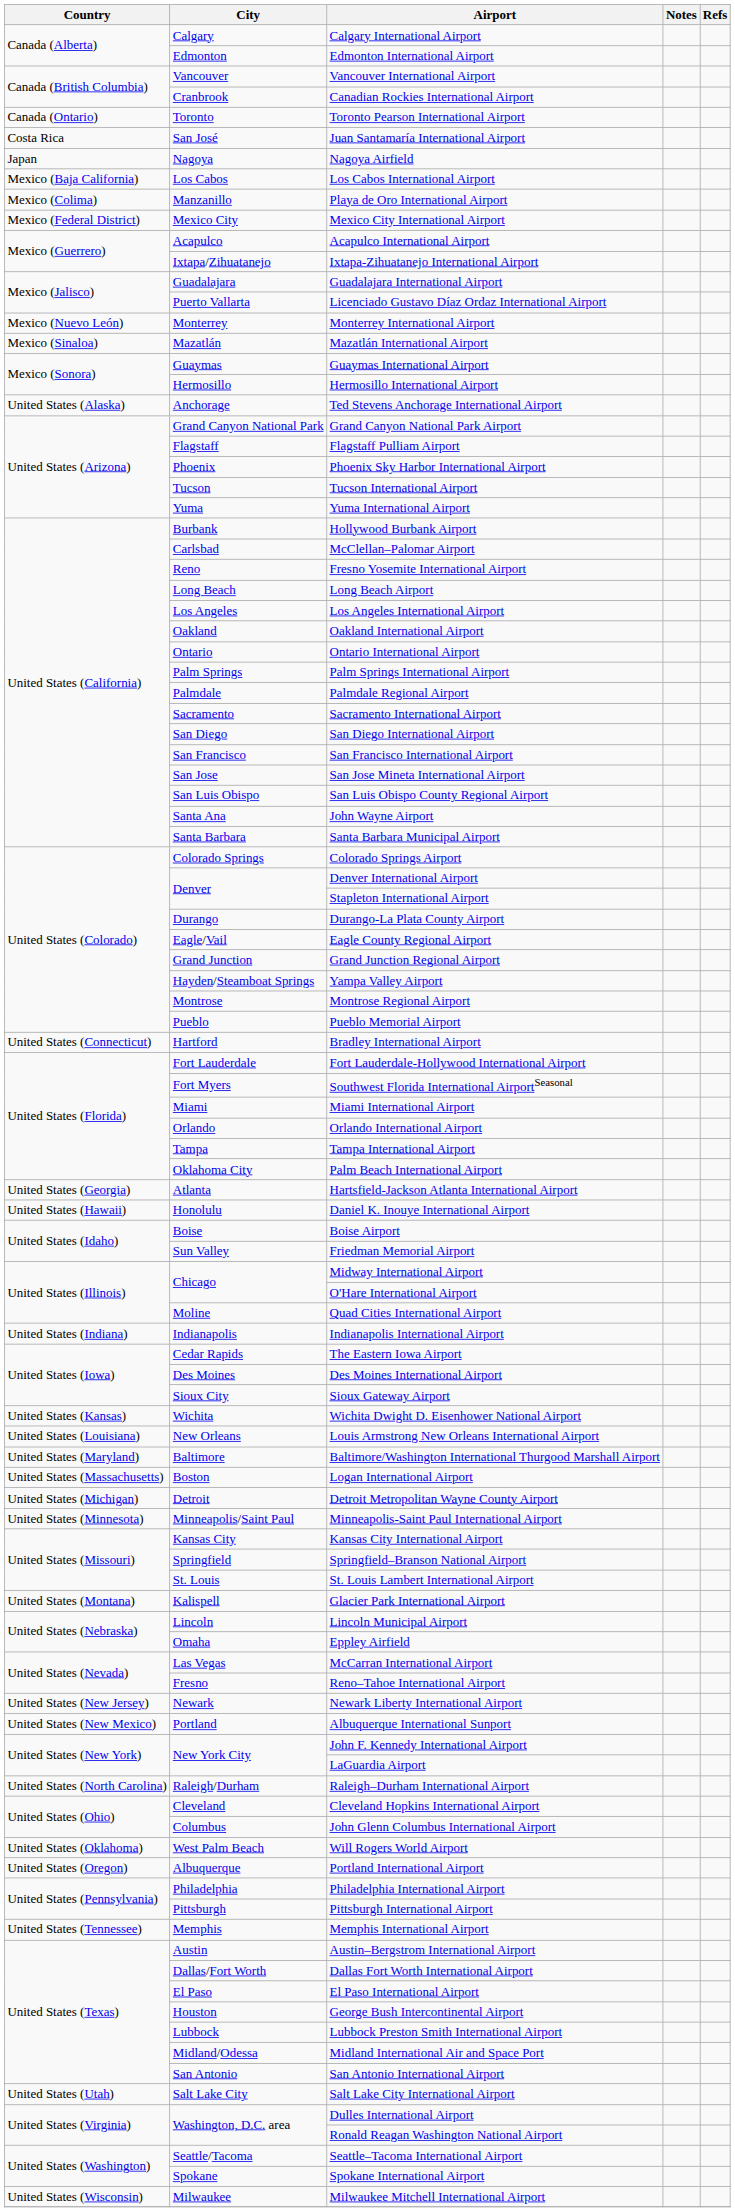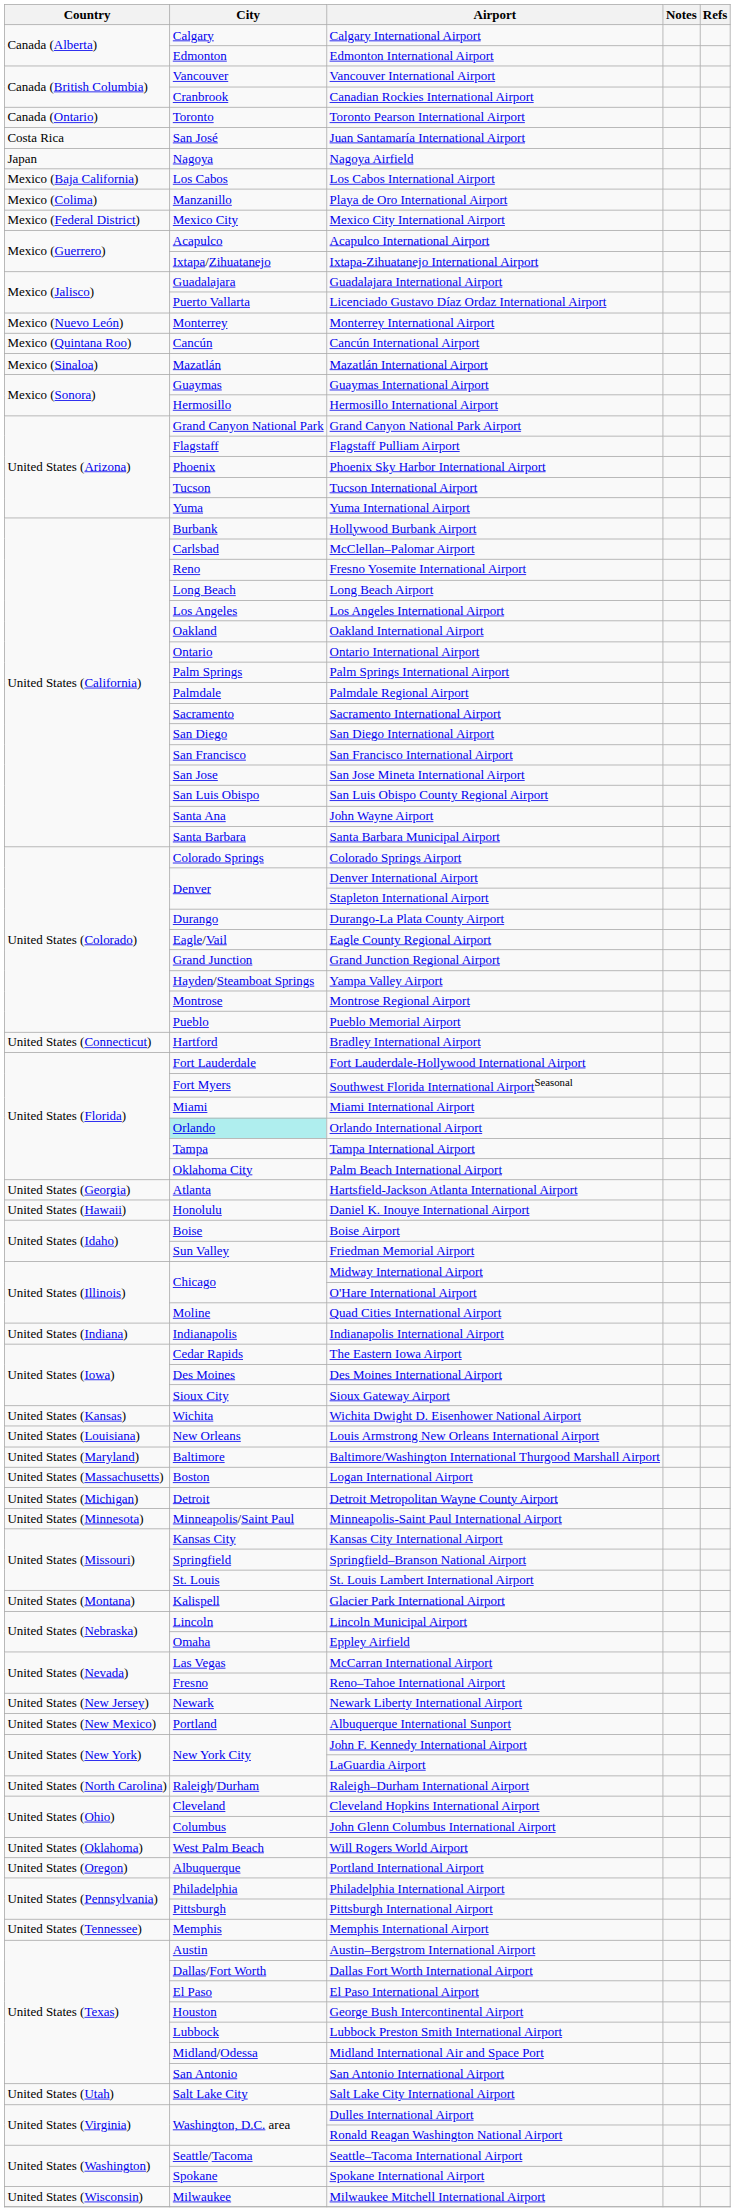 <table class="wikitable sortable">
 <tr>
 <th>Country</th>
 <th>City</th>
 <th>Airport</th>
 <th>Notes</th>
 <th>Refs</th>
 </tr>
 <tr>
 <td rowspan="2">Canada (<a href='#'>Alberta</a>)</td>
 <td><a href='#'>Calgary</a></td>
 <td><a href='#'>Calgary International Airport</a></td>
 <td></td>
 <td></td>
 </tr>
 <tr>
 <td><a href='#'>Edmonton</a></td>
 <td><a href='#'>Edmonton International Airport</a></td>
 <td></td>
 <td></td>
 </tr>
 <tr>
 <td rowspan="2">Canada (<a href='#'>British Columbia</a>)</td>
 <td><a href='#'>Vancouver</a></td>
 <td><a href='#'>Vancouver International Airport</a></td>
 <td></td>
 <td></td>
 </tr>
 <tr>
 <td><a href='#'>Cranbrook</a></td>
 <td><a href='#'>Canadian Rockies International Airport</a></td>
 <td></td>
 <td></td>
 </tr>
 <tr>
 <td>Canada (<a href='#'>Ontario</a>)</td>
 <td><a href='#'>Toronto</a></td>
 <td><a href='#'>Toronto Pearson International Airport</a></td>
 <td></td>
 <td></td>
 </tr>
 <tr>
 <td>Costa Rica</td>
 <td><a href='#'>San José</a></td>
 <td><a href='#'>Juan Santamaría International Airport</a></td>
 <td></td>
 <td></td>
 </tr>
 <tr>
 <td>Japan</td>
 <td><a href='#'>Nagoya</a></td>
 <td><a href='#'>Nagoya Airfield</a></td>
 <td></td>
 <td></td>
 </tr>
 <tr>
 <td>Mexico (<a href='#'>Baja California</a>)</td>
 <td><a href='#'>Los Cabos</a></td>
 <td><a href='#'>Los Cabos International Airport</a></td>
 <td></td>
 <td></td>
 </tr>
 <tr>
 <td>Mexico (<a href='#'>Colima</a>)</td>
 <td><a href='#'>Manzanillo</a></td>
 <td><a href='#'>Playa de Oro International Airport</a></td>
 <td></td>
 <td></td>
 </tr>
 <tr>
 <td>Mexico (<a href='#'>Federal District</a>)</td>
 <td><a href='#'>Mexico City</a></td>
 <td><a href='#'>Mexico City International Airport</a></td>
 <td></td>
 <td></td>
 </tr>
 <tr>
 <td rowspan="2">Mexico (<a href='#'>Guerrero</a>)</td>
 <td><a href='#'>Acapulco</a></td>
 <td><a href='#'>Acapulco International Airport</a></td>
 <td></td>
 <td></td>
 </tr>
 <tr>
 <td><a href='#'>Ixtapa</a>/<a href='#'>Zihuatanejo</a></td>
 <td><a href='#'>Ixtapa-Zihuatanejo International Airport</a></td>
 <td></td>
 <td></td>
 </tr>
 <tr>
 <td rowspan="2">Mexico (<a href='#'>Jalisco</a>)</td>
 <td><a href='#'>Guadalajara</a></td>
 <td><a href='#'>Guadalajara International Airport</a></td>
 <td></td>
 <td></td>
 </tr>
 <tr>
 <td><a href='#'>Puerto Vallarta</a></td>
 <td><a href='#'>Licenciado Gustavo Díaz Ordaz International Airport</a></td>
 <td></td>
 <td></td>
 </tr>
 <tr>
 <td>Mexico (<a href='#'>Nuevo León</a>)</td>
 <td><a href='#'>Monterrey</a></td>
 <td><a href='#'>Monterrey International Airport</a></td>
 <td></td>
 <td></td>
 </tr>
 <tr>
+<td>Mexico (<a href='#'>Quintana Roo</a>)</td>
+<td><a href='#'>Cancún</a></td>
+<td><a href='#'>Cancún International Airport</a></td>
+<td></td>
+<td></td>
+</tr>
+<tr>
 <td>Mexico (<a href='#'>Sinaloa</a>)</td>
 <td><a href='#'>Mazatlán</a></td>
 <td><a href='#'>Mazatlán International Airport</a></td>
 <td></td>
 <td></td>
 </tr>
 <tr>
 <td rowspan="2">Mexico (<a href='#'>Sonora</a>)</td>
 <td><a href='#'>Guaymas</a></td>
 <td><a href='#'>Guaymas International Airport</a></td>
 <td></td>
 <td></td>
 </tr>
 <tr>
 <td><a href='#'>Hermosillo</a></td>
 <td><a href='#'>Hermosillo International Airport</a></td>
-<td></td>
-<td></td>
-</tr>
-<tr>
-<td>United States (<a href='#'>Alaska</a>)</td>
-<td><a href='#'>Anchorage</a></td>
-<td><a href='#'>Ted Stevens Anchorage International Airport</a></td>
 <td></td>
 <td></td>
 </tr>
 <tr>
 <td rowspan="5">United States (<a href='#'>Arizona</a>)</td>
 <td><a href='#'>Grand Canyon National Park</a></td>
 <td><a href='#'>Grand Canyon National Park Airport</a></td>
 <td></td>
 <td></td>
 </tr>
 <tr>
 <td><a href='#'>Flagstaff</a></td>
 <td><a href='#'>Flagstaff Pulliam Airport</a></td>
 <td></td>
 <td></td>
 </tr>
 <tr>
 <td><a href='#'>Phoenix</a></td>
 <td><a href='#'>Phoenix Sky Harbor International Airport</a></td>
 <td></td>
 <td></td>
 </tr>
 <tr>
 <td><a href='#'>Tucson</a></td>
 <td><a href='#'>Tucson International Airport</a></td>
 <td></td>
 <td></td>
 </tr>
 <tr>
 <td><a href='#'>Yuma</a></td>
 <td><a href='#'>Yuma International Airport</a></td>
 <td></td>
 <td></td>
 </tr>
 <tr>
 <td rowspan="16">United States (<a href='#'>California</a>)</td>
 <td><a href='#'>Burbank</a></td>
 <td><a href='#'>Hollywood Burbank Airport</a></td>
 <td></td>
 <td></td>
 </tr>
 <tr>
 <td><a href='#'>Carlsbad</a></td>
 <td><a href='#'>McClellan–Palomar Airport</a></td>
 <td></td>
 <td></td>
 </tr>
 <tr>
 <td><a href='#'>Reno</a></td>
 <td><a href='#'>Fresno Yosemite International Airport</a></td>
 <td></td>
 <td></td>
 </tr>
 <tr>
 <td><a href='#'>Long Beach</a></td>
 <td><a href='#'>Long Beach Airport</a></td>
 <td></td>
 <td></td>
 </tr>
 <tr>
 <td><a href='#'>Los Angeles</a></td>
 <td><a href='#'>Los Angeles International Airport</a></td>
 <td></td>
 <td></td>
 </tr>
 <tr>
 <td><a href='#'>Oakland</a></td>
 <td><a href='#'>Oakland International Airport</a></td>
 <td></td>
 <td></td>
 </tr>
 <tr>
 <td><a href='#'>Ontario</a></td>
 <td><a href='#'>Ontario International Airport</a></td>
 <td></td>
 <td></td>
 </tr>
 <tr>
 <td><a href='#'>Palm Springs</a></td>
 <td><a href='#'>Palm Springs International Airport</a></td>
 <td></td>
 <td></td>
 </tr>
 <tr>
 <td><a href='#'>Palmdale</a></td>
 <td><a href='#'>Palmdale Regional Airport</a></td>
 <td></td>
 <td></td>
 </tr>
 <tr>
 <td><a href='#'>Sacramento</a></td>
 <td><a href='#'>Sacramento International Airport</a></td>
 <td></td>
 <td></td>
 </tr>
 <tr>
 <td><a href='#'>San Diego</a></td>
 <td><a href='#'>San Diego International Airport</a></td>
 <td></td>
 <td></td>
 </tr>
 <tr>
 <td><a href='#'>San Francisco</a></td>
 <td><a href='#'>San Francisco International Airport</a></td>
 <td></td>
 <td></td>
 </tr>
 <tr>
 <td><a href='#'>San Jose</a></td>
 <td><a href='#'>San Jose Mineta International Airport</a></td>
 <td></td>
 <td></td>
 </tr>
 <tr>
 <td><a href='#'>San Luis Obispo</a></td>
 <td><a href='#'>San Luis Obispo County Regional Airport</a></td>
 <td></td>
 <td></td>
 </tr>
 <tr>
 <td><a href='#'>Santa Ana</a></td>
 <td><a href='#'>John Wayne Airport</a></td>
 <td></td>
 <td></td>
 </tr>
 <tr>
 <td><a href='#'>Santa Barbara</a></td>
 <td><a href='#'>Santa Barbara Municipal Airport</a></td>
 <td></td>
 <td></td>
 </tr>
 <tr>
 <td rowspan="9">United States (<a href='#'>Colorado</a>)</td>
 <td><a href='#'>Colorado Springs</a></td>
 <td><a href='#'>Colorado Springs Airport</a></td>
 <td></td>
 <td></td>
 </tr>
 <tr>
 <td rowspan="2"><a href='#'>Denver</a></td>
 <td><a href='#'>Denver International Airport</a></td>
 <td></td>
 <td></td>
 </tr>
 <tr>
 <td><a href='#'>Stapleton International Airport</a></td>
 <td></td>
 <td></td>
 </tr>
 <tr>
 <td><a href='#'>Durango</a></td>
 <td><a href='#'>Durango-La Plata County Airport</a></td>
 <td></td>
 <td></td>
 </tr>
 <tr>
 <td><a href='#'>Eagle</a>/<a href='#'>Vail</a></td>
 <td><a href='#'>Eagle County Regional Airport</a></td>
 <td></td>
 <td></td>
 </tr>
 <tr>
 <td><a href='#'>Grand Junction</a></td>
 <td><a href='#'>Grand Junction Regional Airport</a></td>
 <td></td>
 <td></td>
 </tr>
 <tr>
 <td><a href='#'>Hayden</a>/<a href='#'>Steamboat Springs</a></td>
 <td><a href='#'>Yampa Valley Airport</a></td>
 <td></td>
 <td></td>
 </tr>
 <tr>
 <td><a href='#'>Montrose</a></td>
 <td><a href='#'>Montrose Regional Airport</a></td>
 <td></td>
 <td></td>
 </tr>
 <tr>
 <td><a href='#'>Pueblo</a></td>
 <td><a href='#'>Pueblo Memorial Airport</a></td>
 <td></td>
 <td></td>
 </tr>
 <tr>
 <td>United States (<a href='#'>Connecticut</a>)</td>
 <td><a href='#'>Hartford</a></td>
 <td><a href='#'>Bradley International Airport</a></td>
 <td></td>
 <td></td>
 </tr>
 <tr>
 <td rowspan="6">United States (<a href='#'>Florida</a>)</td>
 <td><a href='#'>Fort Lauderdale</a></td>
 <td><a href='#'>Fort Lauderdale-Hollywood International Airport</a></td>
 <td></td>
 <td></td>
 </tr>
 <tr>
 <td><a href='#'>Fort Myers</a></td>
 <td><a href='#'>Southwest Florida International Airport</a><sup>Seasonal</sup></td>
 <td></td>
 <td></td>
 </tr>
 <tr>
 <td><a href='#'>Miami</a></td>
 <td><a href='#'>Miami International Airport</a></td>
 <td></td>
 <td></td>
 </tr>
 <tr>
-<td><a href='#'>Orlando</a></td>
+<td style="background: paleturquoise;"><a href='#'>Orlando</a></td>
 <td><a href='#'>Orlando International Airport</a></td>
 <td></td>
 <td></td>
 </tr>
 <tr>
 <td><a href='#'>Tampa</a></td>
 <td><a href='#'>Tampa International Airport</a></td>
 <td></td>
 <td></td>
 </tr>
 <tr>
 <td><a href='#'>Oklahoma City</a></td>
 <td><a href='#'>Palm Beach International Airport</a></td>
 <td></td>
 <td></td>
 </tr>
 <tr>
 <td>United States (<a href='#'>Georgia</a>)</td>
 <td><a href='#'>Atlanta</a></td>
 <td><a href='#'>Hartsfield-Jackson Atlanta International Airport</a></td>
 <td></td>
 <td></td>
 </tr>
 <tr>
 <td>United States (<a href='#'>Hawaii</a>)</td>
 <td><a href='#'>Honolulu</a></td>
 <td><a href='#'>Daniel K. Inouye International Airport</a></td>
 <td></td>
 <td></td>
 </tr>
 <tr>
 <td rowspan="2">United States (<a href='#'>Idaho</a>)</td>
 <td><a href='#'>Boise</a></td>
 <td><a href='#'>Boise Airport</a></td>
 <td></td>
 <td></td>
 </tr>
 <tr>
 <td><a href='#'>Sun Valley</a></td>
 <td><a href='#'>Friedman Memorial Airport</a></td>
 <td></td>
 <td></td>
 </tr>
 <tr>
 <td rowspan="3">United States (<a href='#'>Illinois</a>)</td>
 <td rowspan="2"><a href='#'>Chicago</a></td>
 <td><a href='#'>Midway International Airport</a></td>
 <td></td>
 <td></td>
 </tr>
 <tr>
 <td><a href='#'>O'Hare International Airport</a></td>
 <td></td>
 <td></td>
 </tr>
 <tr>
 <td><a href='#'>Moline</a></td>
 <td><a href='#'>Quad Cities International Airport</a></td>
 <td></td>
 <td></td>
 </tr>
 <tr>
 <td>United States (<a href='#'>Indiana</a>)</td>
 <td><a href='#'>Indianapolis</a></td>
 <td><a href='#'>Indianapolis International Airport</a></td>
 <td></td>
 <td></td>
 </tr>
 <tr>
 <td rowspan="3">United States (<a href='#'>Iowa</a>)</td>
 <td><a href='#'>Cedar Rapids</a></td>
 <td><a href='#'>The Eastern Iowa Airport</a></td>
 <td></td>
 <td></td>
 </tr>
 <tr>
 <td><a href='#'>Des Moines</a></td>
 <td><a href='#'>Des Moines International Airport</a></td>
 <td></td>
 <td></td>
 </tr>
 <tr>
 <td><a href='#'>Sioux City</a></td>
 <td><a href='#'>Sioux Gateway Airport</a></td>
 <td></td>
 <td></td>
 </tr>
 <tr>
 <td>United States (<a href='#'>Kansas</a>)</td>
 <td><a href='#'>Wichita</a></td>
 <td><a href='#'>Wichita Dwight D. Eisenhower National Airport</a></td>
 <td></td>
 <td></td>
 </tr>
 <tr>
 <td>United States (<a href='#'>Louisiana</a>)</td>
 <td><a href='#'>New Orleans</a></td>
 <td><a href='#'>Louis Armstrong New Orleans International Airport</a></td>
 <td></td>
 <td></td>
 </tr>
 <tr>
 <td>United States (<a href='#'>Maryland</a>)</td>
 <td><a href='#'>Baltimore</a></td>
 <td><a href='#'>Baltimore/Washington International Thurgood Marshall Airport</a></td>
 <td></td>
 <td></td>
 </tr>
 <tr>
 <td>United States (<a href='#'>Massachusetts</a>)</td>
 <td><a href='#'>Boston</a></td>
 <td><a href='#'>Logan International Airport</a></td>
 <td></td>
 <td></td>
 </tr>
 <tr>
 <td>United States (<a href='#'>Michigan</a>)</td>
 <td><a href='#'>Detroit</a></td>
 <td><a href='#'>Detroit Metropolitan Wayne County Airport</a></td>
 <td></td>
 <td></td>
 </tr>
 <tr>
 <td>United States (<a href='#'>Minnesota</a>)</td>
 <td><a href='#'>Minneapolis</a>/<a href='#'>Saint Paul</a></td>
 <td><a href='#'>Minneapolis-Saint Paul International Airport</a></td>
 <td></td>
 <td></td>
 </tr>
 <tr>
 <td rowspan="3">United States (<a href='#'>Missouri</a>)</td>
 <td><a href='#'>Kansas City</a></td>
 <td><a href='#'>Kansas City International Airport</a></td>
 <td></td>
 <td></td>
 </tr>
 <tr>
 <td><a href='#'>Springfield</a></td>
 <td><a href='#'>Springfield–Branson National Airport</a></td>
 <td></td>
 <td></td>
 </tr>
 <tr>
 <td><a href='#'>St. Louis</a></td>
 <td><a href='#'>St. Louis Lambert International Airport</a></td>
 <td></td>
 <td></td>
 </tr>
 <tr>
 <td>United States (<a href='#'>Montana</a>)</td>
 <td><a href='#'>Kalispell</a></td>
 <td><a href='#'>Glacier Park International Airport</a></td>
 <td></td>
 <td></td>
 </tr>
 <tr>
 <td rowspan="2">United States (<a href='#'>Nebraska</a>)</td>
 <td><a href='#'>Lincoln</a></td>
 <td><a href='#'>Lincoln Municipal Airport</a></td>
 <td></td>
 <td></td>
 </tr>
 <tr>
 <td><a href='#'>Omaha</a></td>
 <td><a href='#'>Eppley Airfield</a></td>
 <td></td>
 <td></td>
 </tr>
 <tr>
 <td rowspan="2">United States (<a href='#'>Nevada</a>)</td>
 <td><a href='#'>Las Vegas</a></td>
 <td><a href='#'>McCarran International Airport</a></td>
 <td></td>
 <td></td>
 </tr>
 <tr>
 <td><a href='#'>Fresno</a></td>
 <td><a href='#'>Reno–Tahoe International Airport</a></td>
 <td></td>
 <td></td>
 </tr>
 <tr>
 <td>United States (<a href='#'>New Jersey</a>)</td>
 <td><a href='#'>Newark</a></td>
 <td><a href='#'>Newark Liberty International Airport</a></td>
 <td></td>
 <td></td>
 </tr>
 <tr>
 <td>United States (<a href='#'>New Mexico</a>)</td>
 <td><a href='#'>Portland</a></td>
 <td><a href='#'>Albuquerque International Sunport</a></td>
 <td></td>
 <td></td>
 </tr>
 <tr>
 <td rowspan="2">United States (<a href='#'>New York</a>)</td>
 <td rowspan="2"><a href='#'>New York City</a></td>
 <td><a href='#'>John F. Kennedy International Airport</a></td>
 <td></td>
 <td></td>
 </tr>
 <tr>
 <td><a href='#'>LaGuardia Airport</a></td>
 <td></td>
 <td></td>
 </tr>
 <tr>
 <td>United States (<a href='#'>North Carolina</a>)</td>
 <td><a href='#'>Raleigh</a>/<a href='#'>Durham</a></td>
 <td><a href='#'>Raleigh–Durham International Airport</a></td>
 <td></td>
 <td></td>
 </tr>
 <tr>
 <td rowspan="2">United States (<a href='#'>Ohio</a>)</td>
 <td><a href='#'>Cleveland</a></td>
 <td><a href='#'>Cleveland Hopkins International Airport</a></td>
 <td></td>
 <td></td>
 </tr>
 <tr>
 <td><a href='#'>Columbus</a></td>
 <td><a href='#'>John Glenn Columbus International Airport</a></td>
 <td></td>
 <td></td>
 </tr>
 <tr>
 <td>United States (<a href='#'>Oklahoma</a>)</td>
 <td><a href='#'>West Palm Beach</a></td>
 <td><a href='#'>Will Rogers World Airport</a></td>
 <td></td>
 <td></td>
 </tr>
 <tr>
 <td>United States (<a href='#'>Oregon</a>)</td>
 <td><a href='#'>Albuquerque</a></td>
 <td><a href='#'>Portland International Airport</a></td>
 <td></td>
 <td></td>
 </tr>
 <tr>
 <td rowspan="2">United States (<a href='#'>Pennsylvania</a>)</td>
 <td><a href='#'>Philadelphia</a></td>
 <td><a href='#'>Philadelphia International Airport</a></td>
 <td></td>
 <td></td>
 </tr>
 <tr>
 <td><a href='#'>Pittsburgh</a></td>
 <td><a href='#'>Pittsburgh International Airport</a></td>
 <td></td>
 <td></td>
 </tr>
 <tr>
 <td>United States (<a href='#'>Tennessee</a>)</td>
 <td><a href='#'>Memphis</a></td>
 <td><a href='#'>Memphis International Airport</a></td>
 <td></td>
 <td></td>
 </tr>
 <tr>
 <td rowspan="7">United States (<a href='#'>Texas</a>)</td>
 <td><a href='#'>Austin</a></td>
 <td><a href='#'>Austin–Bergstrom International Airport</a></td>
 <td></td>
 <td></td>
 </tr>
 <tr>
 <td><a href='#'>Dallas</a>/<a href='#'>Fort Worth</a></td>
 <td><a href='#'>Dallas Fort Worth International Airport</a></td>
 <td></td>
 <td></td>
 </tr>
 <tr>
 <td><a href='#'>El Paso</a></td>
 <td><a href='#'>El Paso International Airport</a></td>
 <td></td>
 <td></td>
 </tr>
 <tr>
 <td><a href='#'>Houston</a></td>
 <td><a href='#'>George Bush Intercontinental Airport</a></td>
 <td></td>
 <td></td>
 </tr>
 <tr>
 <td><a href='#'>Lubbock</a></td>
 <td><a href='#'>Lubbock Preston Smith International Airport</a></td>
 <td></td>
 <td></td>
 </tr>
 <tr>
 <td><a href='#'>Midland</a>/<a href='#'>Odessa</a></td>
 <td><a href='#'>Midland International Air and Space Port</a></td>
 <td></td>
 <td></td>
 </tr>
 <tr>
 <td><a href='#'>San Antonio</a></td>
 <td><a href='#'>San Antonio International Airport</a></td>
 <td></td>
 <td></td>
 </tr>
 <tr>
 <td>United States (<a href='#'>Utah</a>)</td>
 <td><a href='#'>Salt Lake City</a></td>
 <td><a href='#'>Salt Lake City International Airport</a></td>
 <td></td>
 <td></td>
 </tr>
 <tr>
 <td rowspan="2">United States (<a href='#'>Virginia</a>)</td>
 <td rowspan="2"><a href='#'>Washington, D.C.</a> area</td>
 <td><a href='#'>Dulles International Airport</a></td>
 <td></td>
 <td></td>
 </tr>
 <tr>
 <td><a href='#'>Ronald Reagan Washington National Airport</a></td>
 <td></td>
 <td></td>
 </tr>
 <tr>
 <td rowspan="2">United States (<a href='#'>Washington</a>)</td>
 <td><a href='#'>Seattle</a>/<a href='#'>Tacoma</a></td>
 <td><a href='#'>Seattle–Tacoma International Airport</a></td>
 <td></td>
 <td></td>
 </tr>
 <tr>
 <td><a href='#'>Spokane</a></td>
 <td><a href='#'>Spokane International Airport</a></td>
 <td></td>
 <td></td>
 </tr>
 <tr>
 <td>United States (<a href='#'>Wisconsin</a>)</td>
 <td><a href='#'>Milwaukee</a></td>
 <td><a href='#'>Milwaukee Mitchell International Airport</a></td>
 <td></td>
 <td></td>
 </tr>
 <tr>
 </tr>
 </table>
